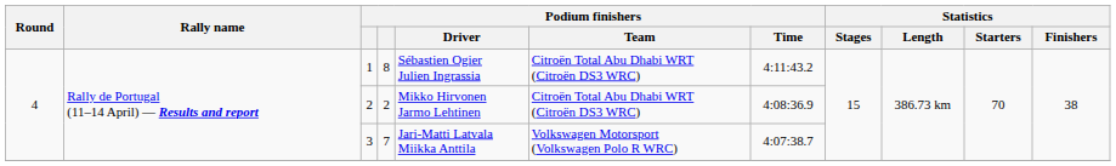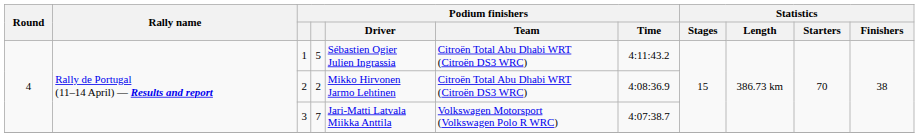 <table class="wikitable" width=90% style="font-size:85%;">
 <tr>
 <th rowspan=2>Round</th>
 <th style="width:22em" rowspan=2>Rally name</th>
 <th colspan=5>Podium finishers</th>
 <th colspan=4>Statistics</th>
 </tr>
 <tr>
 <th></th>
 <th></th>
 <th>Driver</th>
 <th>Team</th>
 <th>Time</th>
 <th>Stages</th>
 <th>Length</th>
 <th>Starters</th>
 <th>Finishers</th>
 </tr>
 <tr>
 <td rowspan=3 align=center>4</td>
 <td rowspan=3 nowrap> <a href='#'>Rally de Portugal</a><br>(11–14 April) — <strong><em><a href='#'>Results and report</a></em></strong></td>
 <td align=center>1</td>
-<td align=center>8</td>
+<td align=center>5</td>
 <td nowrap> <a href='#'>Sébastien Ogier</a><br> <a href='#'>Julien Ingrassia</a></td>
 <td nowrap> <a href='#'>Citroën Total Abu Dhabi WRT</a><br> (<a href='#'>Citroën DS3 WRC</a>)</td>
 <td align=center>4:11:43.2</td>
 <td rowspan=3 align=center>15</td>
 <td rowspan=3 align=center>386.73 km</td>
 <td rowspan=3 align=center>70</td>
 <td rowspan=3 align=center>38</td>
 </tr>
 <tr>
 <td align=center>2</td>
 <td align=center>2</td>
 <td nowrap> <a href='#'>Mikko Hirvonen</a><br> <a href='#'>Jarmo Lehtinen</a></td>
 <td nowrap> <a href='#'>Citroën Total Abu Dhabi WRT</a><br> (<a href='#'>Citroën DS3 WRC</a>)</td>
 <td align=center>4:08:36.9</td>
 </tr>
 <tr>
 <td align=center>3</td>
 <td align=center>7</td>
 <td nowrap> <a href='#'>Jari-Matti Latvala</a><br> <a href='#'>Miikka Anttila</a></td>
 <td nowrap> <a href='#'>Volkswagen Motorsport</a><br> (<a href='#'>Volkswagen Polo R WRC</a>)</td>
 <td align=center>4:07:38.7</td>
 </tr>
 <tr>
 </tr>
 </table>
